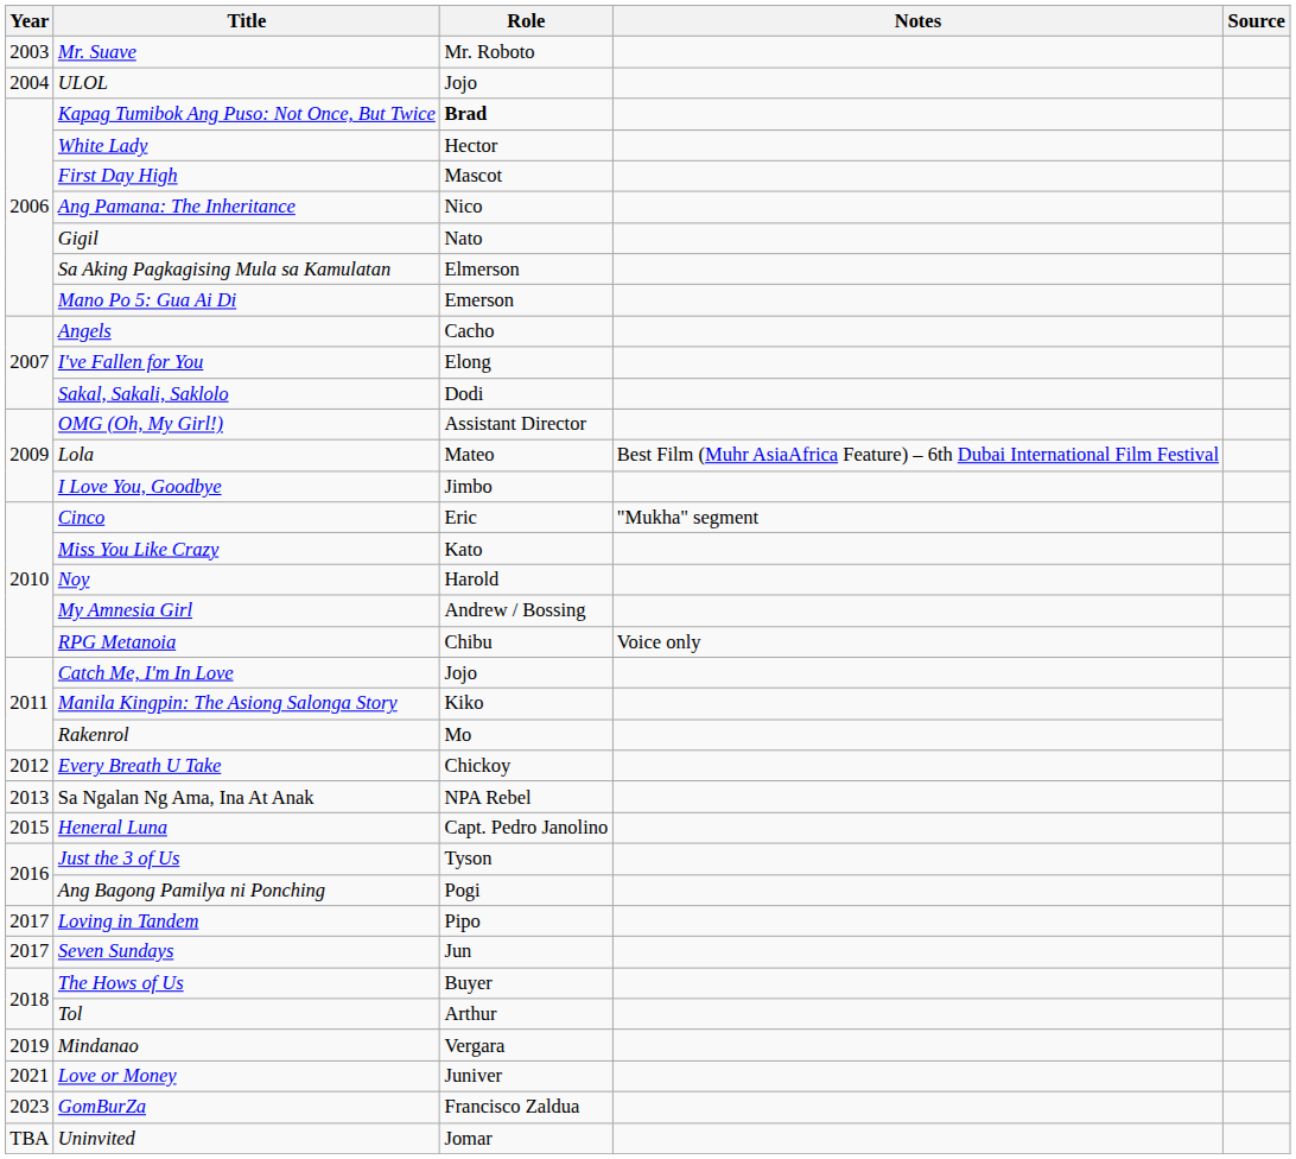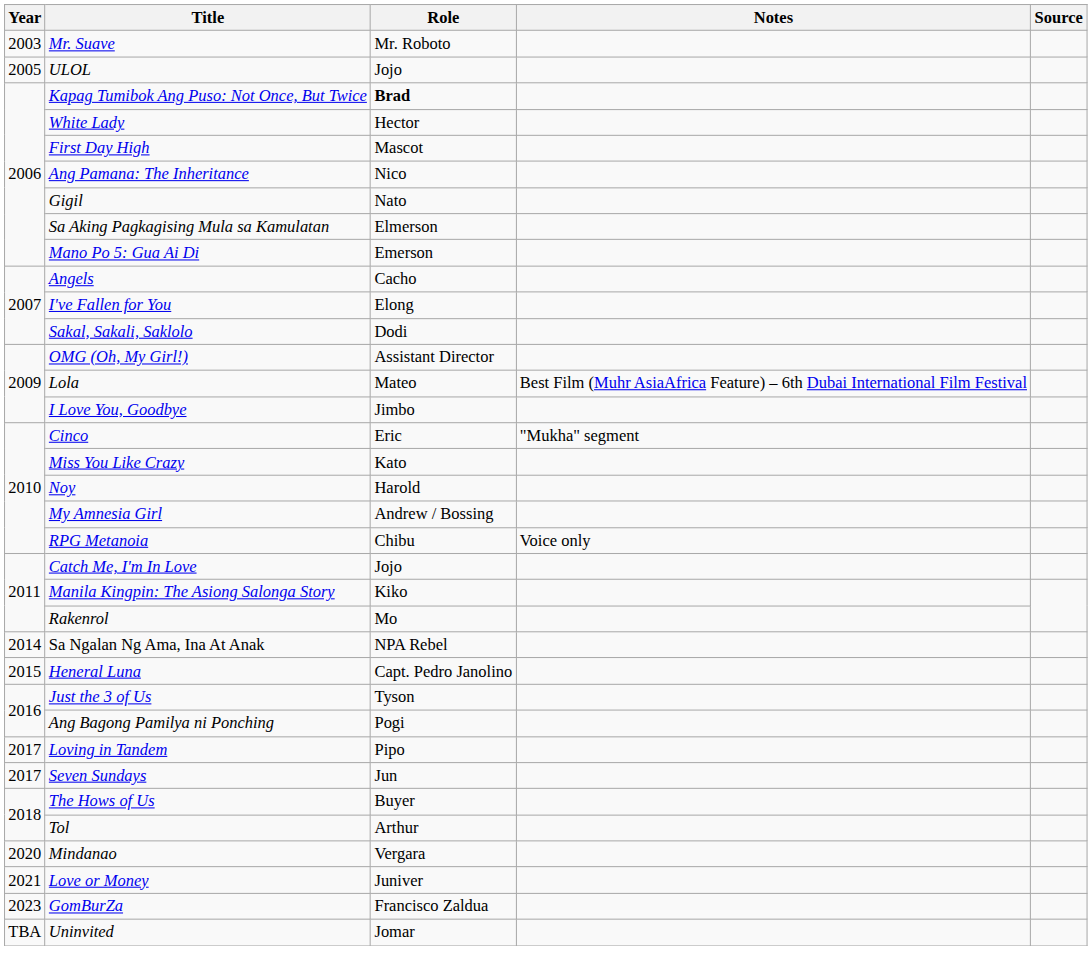 <table class="wikitable sortable" >
 <tr>
 <th>Year</th>
 <th>Title</th>
 <th>Role</th>
 <th class="unsortable">Notes </th>
 <th class="unsortable">Source </th>
 </tr>
 <tr>
 <td>2003</td>
 <td><em><a href='#'>Mr. Suave</a></em></td>
 <td>Mr. Roboto</td>
 <td></td>
 <td></td>
 </tr>
 <tr>
-<td>2004</td>
+<td>2005</td>
 <td><em>ULOL</em></td>
 <td>Jojo</td>
 <td></td>
 <td></td>
 </tr>
 <tr>
 <td rowspan="7">2006</td>
 <td><em><a href='#'>Kapag Tumibok Ang Puso: Not Once, But Twice</a></em></td>
 <td><strong>Brad</strong></td>
 <td></td>
 <td></td>
 </tr>
 <tr>
 <td><em><a href='#'>White Lady</a></em></td>
 <td>Hector</td>
 <td></td>
 <td></td>
 </tr>
 <tr>
 <td><em><a href='#'>First Day High</a></em></td>
 <td>Mascot</td>
 <td></td>
 <td></td>
 </tr>
 <tr>
 <td><em><a href='#'>Ang Pamana: The Inheritance</a></em></td>
 <td>Nico</td>
 <td></td>
 <td></td>
 </tr>
 <tr>
 <td><em>Gigil</em></td>
 <td>Nato</td>
 <td></td>
 <td></td>
 </tr>
 <tr>
 <td><em>Sa Aking Pagkagising Mula sa Kamulatan</em></td>
 <td>Elmerson</td>
 <td></td>
 <td></td>
 </tr>
 <tr>
 <td><em><a href='#'>Mano Po 5: Gua Ai Di</a></em></td>
 <td>Emerson</td>
 <td></td>
 <td></td>
 </tr>
 <tr>
 <td rowspan="3">2007</td>
 <td><em><a href='#'>Angels</a></em></td>
 <td>Cacho</td>
 <td></td>
 <td></td>
 </tr>
 <tr>
 <td><em><a href='#'>I've Fallen for You</a></em></td>
 <td>Elong</td>
 <td></td>
 <td></td>
 </tr>
 <tr>
 <td><em><a href='#'>Sakal, Sakali, Saklolo</a></em></td>
 <td>Dodi</td>
 <td></td>
 <td></td>
 </tr>
 <tr>
 <td rowspan="3">2009</td>
 <td><em><a href='#'>OMG (Oh, My Girl!)</a></em></td>
 <td>Assistant Director</td>
 <td></td>
 <td></td>
 </tr>
 <tr>
 <td><em>Lola</em></td>
 <td>Mateo</td>
 <td>Best Film (<a href='#'>Muhr AsiaAfrica</a> Feature) – 6th <a href='#'>Dubai International Film Festival</a></td>
 <td></td>
 </tr>
 <tr>
 <td><em><a href='#'>I Love You, Goodbye</a></em></td>
 <td>Jimbo</td>
 <td></td>
 <td></td>
 </tr>
 <tr>
 <td rowspan="5">2010</td>
 <td><em><a href='#'>Cinco</a></em></td>
 <td>Eric</td>
 <td>"Mukha" segment</td>
 <td></td>
 </tr>
 <tr>
 <td><em><a href='#'>Miss You Like Crazy</a></em></td>
 <td>Kato</td>
 <td></td>
 <td></td>
 </tr>
 <tr>
 <td><em><a href='#'>Noy</a></em></td>
 <td>Harold</td>
 <td></td>
 <td></td>
 </tr>
 <tr>
 <td><em><a href='#'>My Amnesia Girl</a></em></td>
 <td>Andrew / Bossing</td>
 <td></td>
 <td></td>
 </tr>
 <tr>
 <td><em><a href='#'>RPG Metanoia</a></em></td>
 <td>Chibu</td>
 <td>Voice only</td>
 <td></td>
 </tr>
 <tr>
 <td rowspan=3>2011</td>
 <td><em><a href='#'>Catch Me, I'm In Love</a></em></td>
 <td>Jojo</td>
 <td></td>
 <td></td>
 </tr>
 <tr>
 <td><em><a href='#'>Manila Kingpin: The Asiong Salonga Story</a></em></td>
 <td>Kiko</td>
 <td></td>
 </tr>
 <tr>
 <td><em>Rakenrol</em></td>
 <td>Mo</td>
 <td></td>
 </tr>
 <tr>
-<td>2012</td>
-<td><em><a href='#'>Every Breath U Take</a></em></td>
-<td>Chickoy</td>
-<td></td>
-<td></td>
-</tr>
-<tr>
-<td>2013</td>
+<td>2014</td>
 <td>Sa Ngalan Ng Ama, Ina At Anak</td>
 <td>NPA Rebel</td>
 <td></td>
 <td></td>
 </tr>
 <tr>
 <td>2015</td>
 <td><em><a href='#'>Heneral Luna</a></em></td>
 <td>Capt. Pedro Janolino</td>
 <td></td>
 <td></td>
 </tr>
 <tr>
 <td rowspan=2>2016</td>
 <td><em><a href='#'>Just the 3 of Us</a></em></td>
 <td>Tyson</td>
 <td></td>
 <td></td>
 </tr>
 <tr>
 <td><em>Ang Bagong Pamilya ni Ponching</em></td>
 <td>Pogi</td>
 <td></td>
 <td></td>
 </tr>
 <tr>
 <td>2017</td>
 <td><em><a href='#'>Loving in Tandem</a></em></td>
 <td>Pipo</td>
 <td></td>
 <td></td>
 </tr>
 <tr>
 <td>2017</td>
 <td><em><a href='#'>Seven Sundays</a></em></td>
 <td>Jun</td>
 <td></td>
 <td></td>
 </tr>
 <tr>
 <td rowspan=2>2018</td>
 <td><em><a href='#'>The Hows of Us</a></em></td>
 <td>Buyer</td>
 <td></td>
 <td></td>
 </tr>
 <tr>
 <td><em>Tol</em></td>
 <td>Arthur</td>
 <td></td>
 <td></td>
 </tr>
 <tr>
-<td>2019</td>
+<td>2020</td>
 <td><em>Mindanao</em></td>
 <td>Vergara</td>
 <td></td>
 <td></td>
 </tr>
 <tr>
 <td>2021</td>
 <td><em><a href='#'>Love or Money</a></em></td>
 <td>Juniver</td>
 <td></td>
 <td></td>
 </tr>
 <tr>
 <td>2023</td>
 <td><em><a href='#'>GomBurZa</a></em></td>
 <td>Francisco Zaldua</td>
 <td></td>
 <td></td>
 </tr>
 <tr>
 <td>TBA</td>
 <td><em>Uninvited</em></td>
 <td>Jomar</td>
 <td></td>
 <td></td>
 </tr>
 </table>
